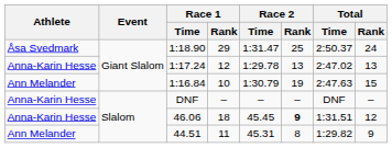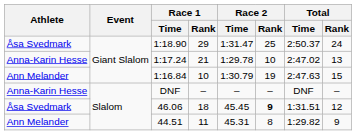 <table class="wikitable" style="font-size:90%">
 <tr>
 <th rowspan="2">Athlete</th>
 <th rowspan="2">Event</th>
 <th colspan="2">Race 1</th>
 <th colspan="2">Race 2</th>
 <th colspan="2">Total</th>
 </tr>
 <tr>
 <th>Time</th>
 <th>Rank</th>
 <th>Time</th>
 <th>Rank</th>
 <th>Time</th>
 <th>Rank</th>
 </tr>
 <tr>
 <td><a href='#'>Åsa Svedmark</a></td>
 <td rowspan="3">Giant Slalom</td>
 <td align="center">1:18.90</td>
 <td align="center">29</td>
 <td align="center">1:31.47</td>
 <td align="center">25</td>
 <td align="center">2:50.37</td>
 <td align="center">24</td>
 </tr>
 <tr>
 <td><a href='#'>Anna-Karin Hesse</a></td>
 <td align="center">1:17.24</td>
-<td align="center">12</td>
+<td align="center">21</td>
 <td align="center">1:29.78</td>
-<td align="center">13</td>
+<td align="center">10</td>
 <td align="center">2:47.02</td>
 <td align="center">13</td>
 </tr>
 <tr>
 <td><a href='#'>Ann Melander</a></td>
 <td align="center">1:16.84</td>
 <td align="center">10</td>
 <td align="center">1:30.79</td>
 <td align="center">19</td>
 <td align="center">2:47.63</td>
 <td align="center">15</td>
 </tr>
 <tr>
 <td><a href='#'>Anna-Karin Hesse</a></td>
 <td rowspan="3">Slalom</td>
 <td align="center">DNF</td>
 <td align="center">–</td>
 <td align="center">–</td>
 <td align="center">–</td>
 <td align="center">DNF</td>
 <td align="center">–</td>
 </tr>
 <tr>
-<td><a href='#'>Anna-Karin Hesse</a></td>
+<td><a href='#'>Åsa Svedmark</a></td>
 <td align="center">46.06</td>
 <td align="center">18</td>
 <td align="center">45.45</td>
 <td align="center"><strong>9</strong></td>
 <td align="center">1:31.51</td>
 <td align="center">12</td>
 </tr>
 <tr>
 <td><a href='#'>Ann Melander</a></td>
 <td align="center">44.51</td>
 <td align="center">11</td>
 <td align="center">45.31</td>
 <td align="center">8</td>
 <td align="center">1:29.82</td>
 <td align="center">9</td>
 </tr>
 </table>
